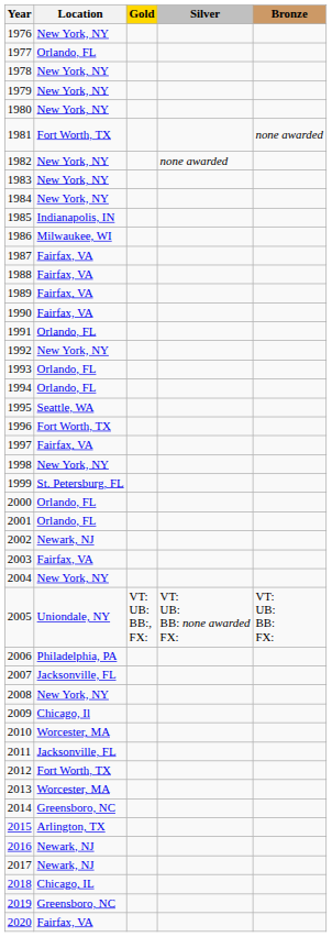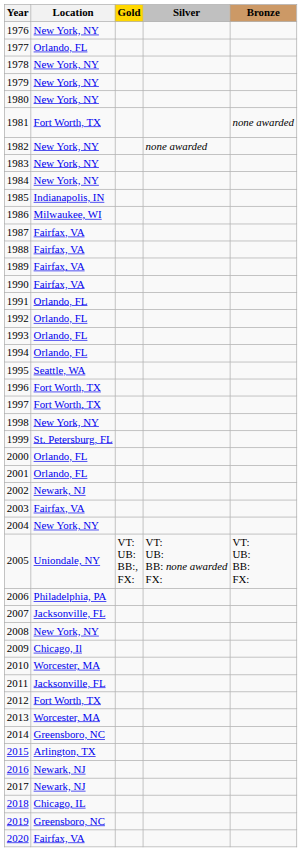 <table class="wikitable">
 <tr>
 <th>Year</th>
 <th>Location</th>
 <th style="background-color:gold;">Gold</th>
 <th style="background-color:silver;">Silver</th>
 <th style="background-color:#cc9966;">Bronze</th>
 </tr>
 <tr>
 <td>1976</td>
 <td><a href='#'>New York, NY</a></td>
 <td></td>
 <td></td>
 <td></td>
 </tr>
 <tr>
 <td>1977</td>
 <td><a href='#'>Orlando, FL</a></td>
 <td></td>
 <td></td>
 <td><br></td>
 </tr>
 <tr>
 <td>1978</td>
 <td><a href='#'>New York, NY</a></td>
 <td></td>
 <td></td>
 <td></td>
 </tr>
 <tr>
 <td>1979</td>
 <td><a href='#'>New York, NY</a></td>
 <td></td>
 <td></td>
 <td></td>
 </tr>
 <tr>
 <td>1980</td>
 <td><a href='#'>New York, NY</a></td>
 <td></td>
 <td></td>
 <td></td>
 </tr>
 <tr>
 <td>1981</td>
 <td><a href='#'>Fort Worth, TX</a></td>
 <td></td>
 <td><br><br></td>
 <td><em>none awarded</em></td>
 </tr>
 <tr>
 <td>1982</td>
 <td><a href='#'>New York, NY</a></td>
 <td><br></td>
 <td><em>none awarded</em></td>
 <td></td>
 </tr>
 <tr>
 <td>1983</td>
 <td><a href='#'>New York, NY</a></td>
 <td></td>
 <td></td>
 <td></td>
 </tr>
 <tr>
 <td>1984</td>
 <td><a href='#'>New York, NY</a></td>
 <td></td>
 <td></td>
 <td></td>
 </tr>
 <tr>
 <td>1985</td>
 <td><a href='#'>Indianapolis, IN</a></td>
 <td></td>
 <td></td>
 <td></td>
 </tr>
 <tr>
 <td>1986</td>
 <td><a href='#'>Milwaukee, WI</a></td>
 <td></td>
 <td></td>
 <td></td>
 </tr>
 <tr>
 <td>1987</td>
 <td><a href='#'>Fairfax, VA</a></td>
 <td></td>
 <td></td>
 <td></td>
 </tr>
 <tr>
 <td>1988</td>
 <td><a href='#'>Fairfax, VA</a></td>
 <td></td>
 <td></td>
 <td></td>
 </tr>
 <tr>
 <td>1989</td>
 <td><a href='#'>Fairfax, VA</a></td>
 <td></td>
 <td></td>
 <td></td>
 </tr>
 <tr>
 <td>1990</td>
 <td><a href='#'>Fairfax, VA</a></td>
 <td></td>
 <td></td>
 <td></td>
 </tr>
 <tr>
 <td>1991</td>
 <td><a href='#'>Orlando, FL</a></td>
 <td></td>
 <td></td>
 <td></td>
 </tr>
 <tr>
 <td>1992</td>
-<td><a href='#'>New York, NY</a></td>
+<td><a href='#'>Orlando, FL</a></td>
 <td></td>
 <td></td>
 <td></td>
 </tr>
 <tr>
 <td>1993</td>
 <td><a href='#'>Orlando, FL</a></td>
 <td></td>
 <td></td>
 <td></td>
 </tr>
 <tr>
 <td>1994</td>
 <td><a href='#'>Orlando, FL</a></td>
 <td></td>
 <td></td>
 <td></td>
 </tr>
 <tr>
 <td>1995</td>
 <td><a href='#'>Seattle, WA</a></td>
 <td></td>
 <td></td>
 <td></td>
 </tr>
 <tr>
 <td>1996</td>
 <td><a href='#'>Fort Worth, TX</a></td>
 <td></td>
 <td></td>
 <td></td>
 </tr>
 <tr>
 <td>1997</td>
-<td><a href='#'>Fairfax, VA</a></td>
+<td><a href='#'>Fort Worth, TX</a></td>
 <td></td>
 <td></td>
 <td></td>
 </tr>
 <tr>
 <td>1998</td>
 <td><a href='#'>New York, NY</a></td>
 <td></td>
 <td></td>
 <td></td>
 </tr>
 <tr>
 <td>1999</td>
 <td><a href='#'>St. Petersburg, FL</a></td>
 <td></td>
 <td></td>
 <td></td>
 </tr>
 <tr>
 <td>2000</td>
 <td><a href='#'>Orlando, FL</a></td>
 <td></td>
 <td></td>
 <td></td>
 </tr>
 <tr>
 <td>2001</td>
 <td><a href='#'>Orlando, FL</a></td>
 <td></td>
 <td></td>
 <td></td>
 </tr>
 <tr>
 <td>2002</td>
 <td><a href='#'>Newark, NJ</a></td>
 <td></td>
 <td></td>
 <td></td>
 </tr>
 <tr>
 <td>2003</td>
 <td><a href='#'>Fairfax, VA</a></td>
 <td></td>
 <td></td>
 <td></td>
 </tr>
 <tr>
 <td>2004</td>
 <td><a href='#'>New York, NY</a></td>
 <td></td>
 <td></td>
 <td></td>
 </tr>
 <tr>
 <td>2005</td>
 <td><a href='#'>Uniondale, NY</a></td>
 <td>VT:<br>UB:<br>BB:, <br>FX:</td>
 <td>VT:<br>UB:<br>BB: <em>none awarded</em> <br>FX:</td>
 <td>VT:<br>UB:<br>BB:<br>FX:</td>
 </tr>
 <tr>
 <td>2006</td>
 <td><a href='#'>Philadelphia, PA</a></td>
 <td></td>
 <td></td>
 <td></td>
 </tr>
 <tr>
 <td>2007</td>
 <td><a href='#'>Jacksonville, FL</a></td>
 <td></td>
 <td></td>
 <td></td>
 </tr>
 <tr>
 <td>2008</td>
 <td><a href='#'>New York, NY</a></td>
 <td></td>
 <td></td>
 <td></td>
 </tr>
 <tr>
 <td>2009</td>
 <td><a href='#'>Chicago, Il</a></td>
 <td></td>
 <td></td>
 <td></td>
 </tr>
 <tr>
 <td>2010</td>
 <td><a href='#'>Worcester, MA</a></td>
 <td></td>
 <td></td>
 <td></td>
 </tr>
 <tr>
 <td>2011</td>
 <td><a href='#'>Jacksonville, FL</a></td>
 <td></td>
 <td></td>
 <td></td>
 </tr>
 <tr>
 <td>2012</td>
 <td><a href='#'>Fort Worth, TX</a></td>
 <td></td>
 <td></td>
 <td></td>
 </tr>
 <tr>
 <td>2013</td>
 <td><a href='#'>Worcester, MA</a></td>
 <td></td>
 <td></td>
 <td></td>
 </tr>
 <tr>
 <td>2014</td>
 <td><a href='#'>Greensboro, NC</a></td>
 <td></td>
 <td></td>
 <td></td>
 </tr>
 <tr>
 <td><a href='#'>2015</a></td>
 <td><a href='#'>Arlington, TX</a></td>
 <td></td>
 <td></td>
 <td></td>
 </tr>
 <tr>
 <td><a href='#'>2016</a></td>
 <td><a href='#'>Newark, NJ</a></td>
 <td></td>
 <td></td>
 <td></td>
 </tr>
 <tr>
 <td>2017</td>
 <td><a href='#'>Newark, NJ</a></td>
 <td></td>
 <td></td>
 <td></td>
 </tr>
 <tr>
 <td><a href='#'>2018</a></td>
 <td><a href='#'>Chicago, IL</a></td>
 <td></td>
 <td></td>
 <td></td>
 </tr>
 <tr>
 <td><a href='#'>2019</a></td>
 <td><a href='#'>Greensboro, NC</a></td>
 <td></td>
 <td></td>
 <td> <br> </td>
 </tr>
 <tr>
 <td><a href='#'>2020</a></td>
 <td><a href='#'>Fairfax, VA</a></td>
 <td></td>
 <td></td>
 <td></td>
 </tr>
 </table>
